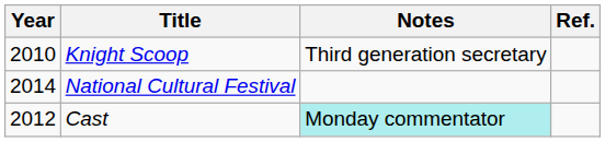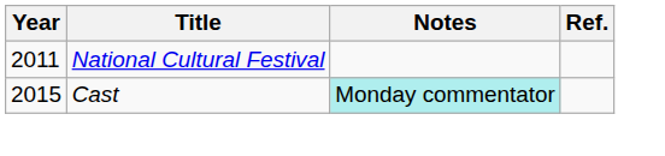 <table class="wikitable">
 <tr>
 <th>Year</th>
 <th>Title</th>
 <th>Notes</th>
 <th>Ref.</th>
 </tr>
 <tr>
-<td>2010</td>
-<td><em><a href='#'>Knight Scoop</a></em></td>
-<td>Third generation secretary</td>
-<td></td>
-</tr>
-<tr>
-<td>2014</td>
+<td>2011</td>
 <td><em><a href='#'>National Cultural Festival</a></em></td>
 <td></td>
 <td></td>
 </tr>
 <tr>
-<td>2012</td>
+<td>2015</td>
 <td><em>Cast</em></td>
 <td style="background: paleturquoise;">Monday commentator</td>
 <td></td>
 </tr>
 </table>
